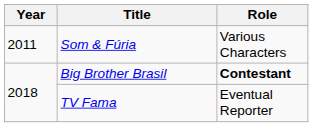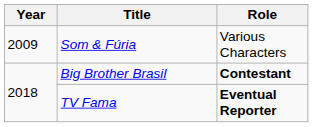 <table class="wikitable sortable">
 <tr>
 <th width=055>Year</th>
 <th width=180>Title</th>
 <th width=100>Role</th>
 </tr>
 <tr>
-<td>2011</td>
+<td>2009</td>
 <td><em><a href='#'>Som & Fúria</a></em></td>
 <td>Various Characters</td>
 </tr>
 <tr>
 <td rowspan="2">2018</td>
 <td><em><a href='#'>Big Brother Brasil</a></em></td>
 <td><strong>Contestant</strong></td>
 </tr>
 <tr>
 <td><em><a href='#'>TV Fama</a></em></td>
-<td>Eventual Reporter</td>
+<td><strong>Eventual Reporter</strong></td>
 </tr>
 </table>
